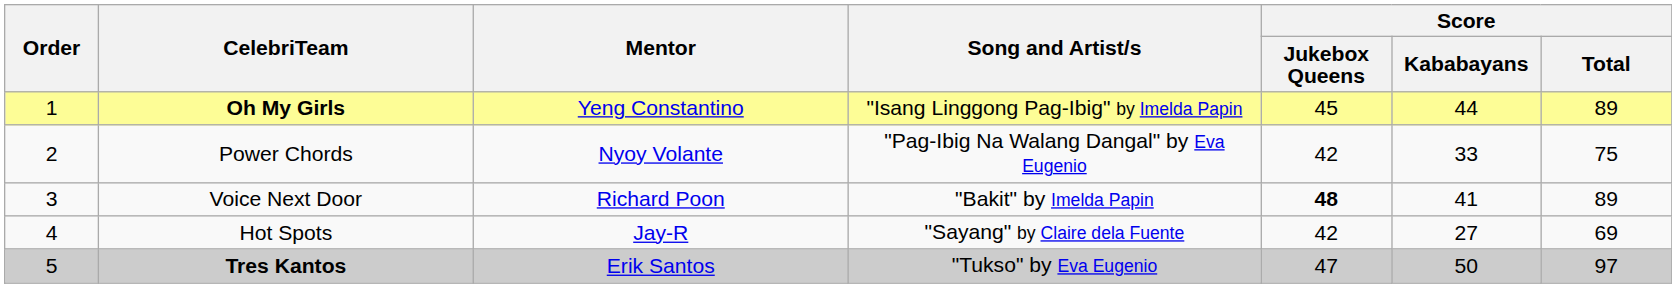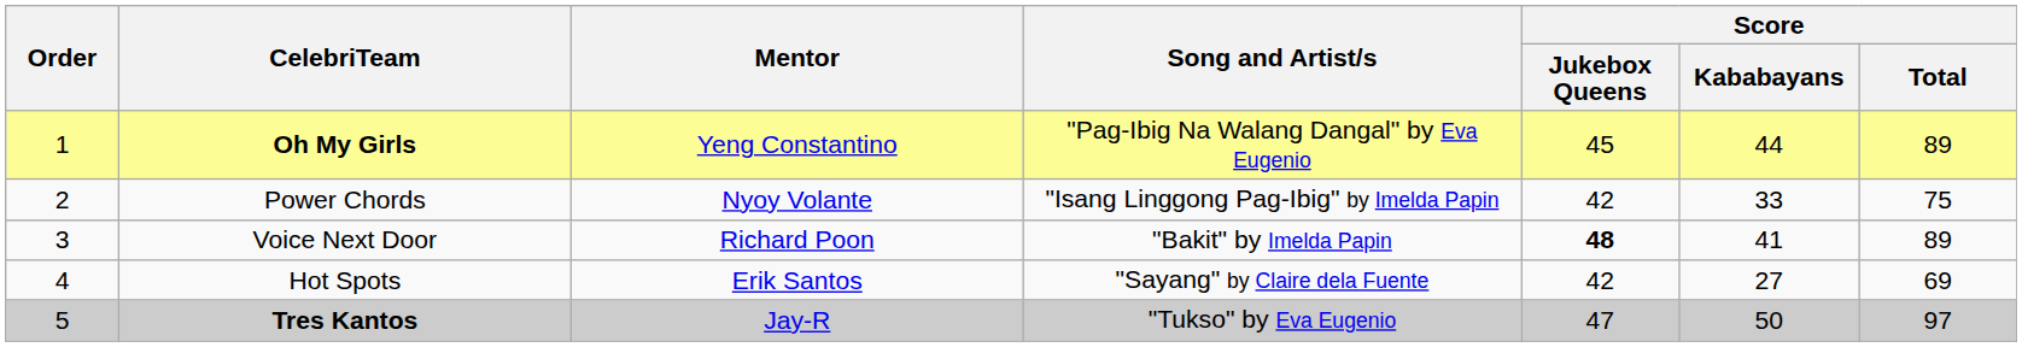 <table class="wikitable" style="text-align:center; line-height:17px; width:100%;">
 <tr>
 <th scope="col" rowspan="2" width="05%">Order</th>
 <th scope="col" rowspan="2" width="20%">CelebriTeam</th>
 <th scope="col" rowspan="2" width="20%">Mentor</th>
 <th scope="col" rowspan="2" width="22%">Song and Artist/s</th>
 <th scope="col" colspan="3" width="28%">Score</th>
 </tr>
 <tr>
 <th width="07%">Jukebox Queens</th>
 <th width="07%">Kababayans</th>
 <th width="07%">Total</th>
 </tr>
 <tr style="background:#FDFD96;">
 <td>1</td>
 <td><strong>Oh My Girls</strong></td>
 <td><a href='#'>Yeng Constantino</a></td>
-<td>"Isang Linggong Pag-Ibig" <small>by <a href='#'>Imelda Papin</a></small></td>
+<td>"Pag-Ibig Na Walang Dangal" by <small><a href='#'>Eva Eugenio</a></small></td>
 <td>45</td>
 <td>44</td>
 <td>89</td>
 </tr>
 <tr>
 <td>2</td>
 <td>Power Chords</td>
 <td><a href='#'>Nyoy Volante</a></td>
-<td>"Pag-Ibig Na Walang Dangal" by <small><a href='#'>Eva Eugenio</a></small></td>
+<td>"Isang Linggong Pag-Ibig" <small>by <a href='#'>Imelda Papin</a></small></td>
 <td>42</td>
 <td>33</td>
 <td>75</td>
 </tr>
 <tr>
 <td>3</td>
 <td>Voice Next Door</td>
 <td><a href='#'>Richard Poon</a></td>
 <td>"Bakit" by <small><a href='#'>Imelda Papin</a></small></td>
 <td><strong>48</strong></td>
 <td>41</td>
 <td>89</td>
 </tr>
 <tr>
 <td>4</td>
 <td>Hot Spots</td>
-<td><a href='#'>Jay-R</a></td>
+<td><a href='#'>Erik Santos</a></td>
 <td>"Sayang" <small>by <a href='#'>Claire dela Fuente</a></small></td>
 <td>42</td>
 <td>27</td>
 <td>69</td>
 </tr>
 <tr style="background:#CCCCCC;">
 <td>5</td>
 <td><strong>Tres Kantos</strong></td>
-<td><a href='#'>Erik Santos</a></td>
+<td><a href='#'>Jay-R</a></td>
 <td>"Tukso" by <small><a href='#'>Eva Eugenio</a></small></td>
 <td>47</td>
 <td>50</td>
 <td>97</td>
 </tr>
 </table>
